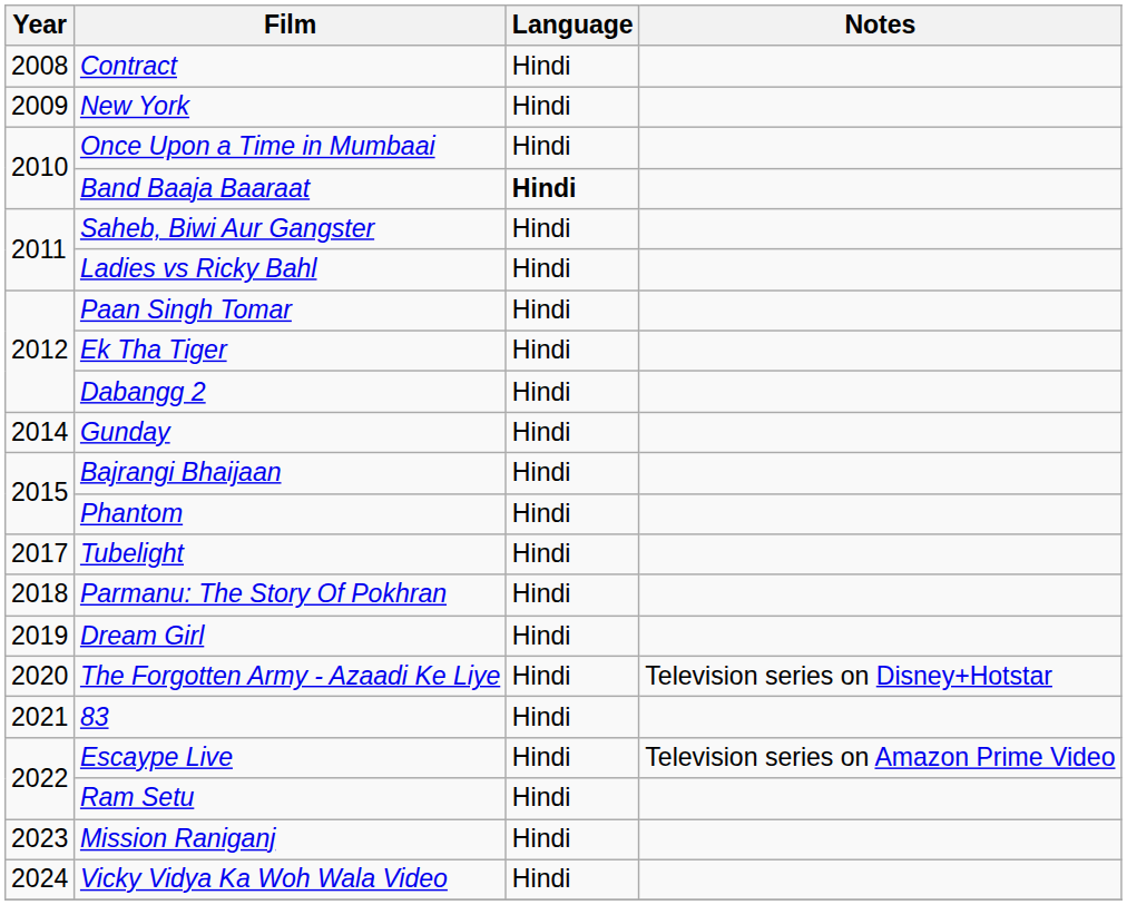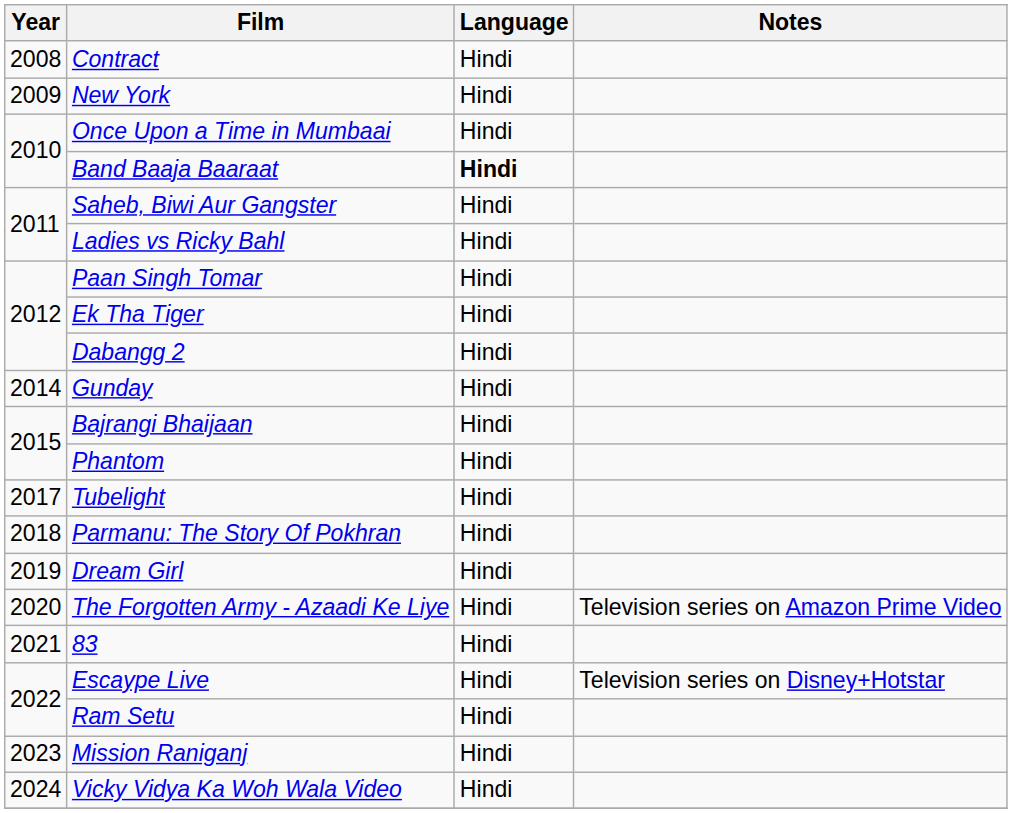 <table class="wikitable">
 <tr>
 <th>Year</th>
 <th>Film</th>
 <th>Language</th>
 <th>Notes</th>
 </tr>
 <tr>
 <td>2008</td>
 <td><em><a href='#'>Contract</a></em></td>
 <td>Hindi</td>
 <td></td>
 </tr>
 <tr>
 <td>2009</td>
 <td><em><a href='#'>New York</a></em></td>
 <td>Hindi</td>
 <td></td>
 </tr>
 <tr>
 <td rowspan="2">2010</td>
 <td><em><a href='#'>Once Upon a Time in Mumbaai</a></em></td>
 <td>Hindi</td>
 <td></td>
 </tr>
 <tr>
 <td><em><a href='#'>Band Baaja Baaraat</a></em></td>
 <td><strong>Hindi</strong></td>
 <td></td>
 </tr>
 <tr>
 <td rowspan="2">2011</td>
 <td><em><a href='#'>Saheb, Biwi Aur Gangster</a></em></td>
 <td>Hindi</td>
 <td></td>
 </tr>
 <tr>
 <td><em><a href='#'>Ladies vs Ricky Bahl</a></em></td>
 <td>Hindi</td>
 <td></td>
 </tr>
 <tr>
 <td rowspan="3">2012</td>
 <td><em><a href='#'>Paan Singh Tomar</a></em></td>
 <td>Hindi</td>
 <td></td>
 </tr>
 <tr>
 <td><em><a href='#'>Ek Tha Tiger</a></em></td>
 <td>Hindi</td>
 <td></td>
 </tr>
 <tr>
 <td><em><a href='#'>Dabangg 2</a></em></td>
 <td>Hindi</td>
 <td></td>
 </tr>
 <tr>
 <td>2014</td>
 <td><em><a href='#'>Gunday</a></em></td>
 <td>Hindi</td>
 <td></td>
 </tr>
 <tr>
 <td rowspan="2">2015</td>
 <td><em><a href='#'>Bajrangi Bhaijaan</a></em></td>
 <td>Hindi</td>
 <td></td>
 </tr>
 <tr>
 <td><em><a href='#'>Phantom</a></em></td>
 <td>Hindi</td>
 <td></td>
 </tr>
 <tr>
 <td>2017</td>
 <td><em><a href='#'>Tubelight</a></em></td>
 <td>Hindi</td>
 <td></td>
 </tr>
 <tr>
 <td>2018</td>
 <td><em><a href='#'>Parmanu: The Story Of Pokhran</a></em></td>
 <td>Hindi</td>
 <td></td>
 </tr>
 <tr>
 <td>2019</td>
 <td><em><a href='#'>Dream Girl</a></em></td>
 <td>Hindi</td>
 <td></td>
 </tr>
 <tr>
 <td>2020</td>
 <td><em><a href='#'>The Forgotten Army - Azaadi Ke Liye</a></em></td>
 <td>Hindi</td>
-<td>Television series on <a href='#'>Disney+Hotstar</a></td>
+<td>Television series on <a href='#'>Amazon Prime Video</a></td>
 </tr>
 <tr>
 <td>2021</td>
 <td><em><a href='#'>83</a></em></td>
 <td>Hindi</td>
 <td></td>
 </tr>
 <tr>
 <td rowspan="2">2022</td>
 <td><em><a href='#'>Escaype Live</a></em></td>
 <td>Hindi</td>
-<td>Television series on <a href='#'>Amazon Prime Video</a></td>
+<td>Television series on <a href='#'>Disney+Hotstar</a></td>
 </tr>
 <tr>
 <td><em><a href='#'>Ram Setu</a></em></td>
 <td>Hindi</td>
 <td></td>
 </tr>
 <tr>
 <td>2023</td>
 <td><em><a href='#'>Mission Raniganj</a></em></td>
 <td>Hindi</td>
 <td></td>
 </tr>
 <tr>
 <td>2024</td>
 <td><em><a href='#'>Vicky Vidya Ka Woh Wala Video</a></em></td>
 <td>Hindi</td>
 <td></td>
 </tr>
 <tr>
 </tr>
 </table>
